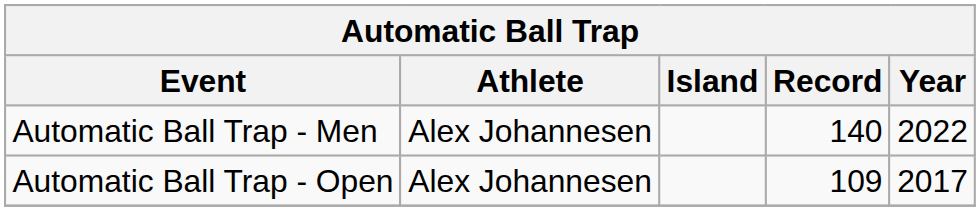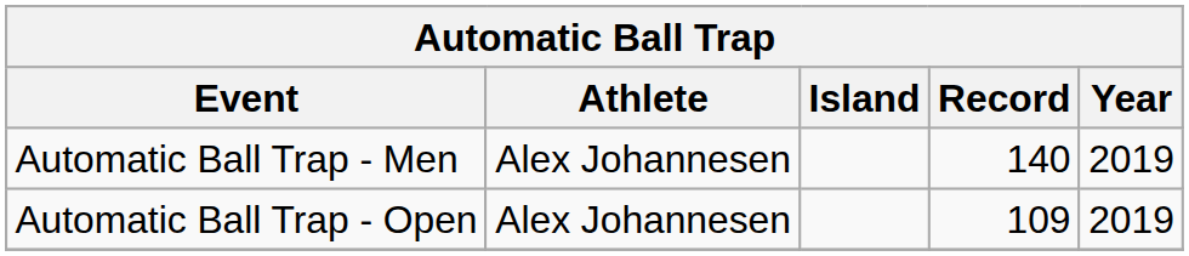 <table class="wikitable" style="text-align: center; font-size:95%;">
 <tr>
 <th colspan=5>Automatic Ball Trap</th>
 </tr>
 <tr>
 <th colspan=1>Event</th>
 <th colspan=1>Athlete</th>
 <th colspan=1>Island</th>
 <th colspan=1>Record</th>
 <th colspan=1>Year</th>
 </tr>
 <tr>
 <td align="left">Automatic Ball Trap - Men</td>
 <td align="left">Alex Johannesen</td>
 <td></td>
 <td align="right">140</td>
-<td>2022</td>
+<td>2019</td>
 </tr>
 <tr>
 <td align="left">Automatic Ball Trap - Open</td>
 <td align="left">Alex Johannesen</td>
 <td></td>
 <td align="right">109</td>
-<td>2017</td>
+<td>2019</td>
 </tr>
 <tr>
 </tr>
 </table>
